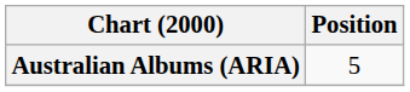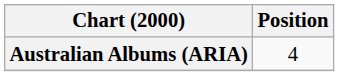 <table class="wikitable sortable plainrowheaders" style="text-align:center">
 <tr>
 <th scope="col">Chart (2000)</th>
 <th scope="col">Position</th>
 </tr>
 <tr>
 <th scope="row">Australian Albums (ARIA)</th>
-<td>5</td>
+<td>4</td>
 </tr>
 <tr>
 </tr>
 </table>
